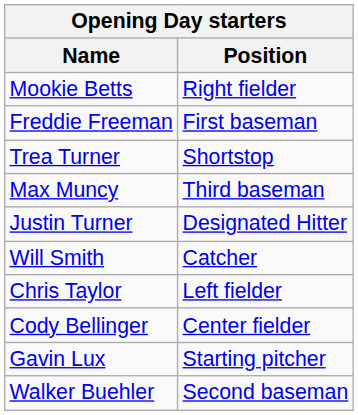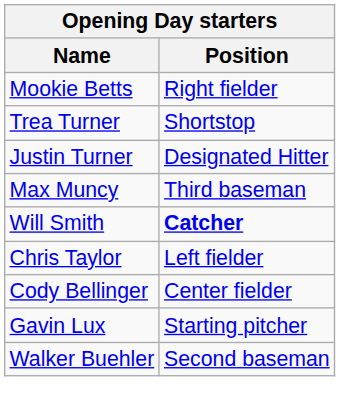 <table class="wikitable" style="text-align:left">
 <tr>
 <th colspan="2">Opening Day starters</th>
 </tr>
 <tr>
 <th>Name</th>
 <th>Position</th>
 </tr>
 <tr>
 <td><a href='#'>Mookie Betts</a></td>
 <td><a href='#'>Right fielder</a></td>
 </tr>
 <tr>
-<td><a href='#'>Freddie Freeman</a></td>
-<td><a href='#'>First baseman</a></td>
+<td><a href='#'>Trea Turner</a></td>
+<td><a href='#'>Shortstop</a></td>
 </tr>
 <tr>
-<td><a href='#'>Trea Turner</a></td>
-<td><a href='#'>Shortstop</a></td>
+<td><a href='#'>Justin Turner</a></td>
+<td><a href='#'>Designated Hitter</a></td>
 </tr>
 <tr>
 <td><a href='#'>Max Muncy</a></td>
 <td><a href='#'>Third baseman</a></td>
 </tr>
 <tr>
-<td><a href='#'>Justin Turner</a></td>
-<td><a href='#'>Designated Hitter</a></td>
-</tr>
-<tr>
 <td><a href='#'>Will Smith</a></td>
-<td><a href='#'>Catcher</a></td>
+<td><strong><a href='#'>Catcher</a></strong></td>
 </tr>
 <tr>
 <td><a href='#'>Chris Taylor</a></td>
 <td><a href='#'>Left fielder</a></td>
 </tr>
 <tr>
 <td><a href='#'>Cody Bellinger</a></td>
 <td><a href='#'>Center fielder</a></td>
 </tr>
 <tr>
 <td><a href='#'>Gavin Lux</a></td>
 <td><a href='#'>Starting pitcher</a></td>
 </tr>
 <tr>
 <td><a href='#'>Walker Buehler</a></td>
 <td><a href='#'>Second baseman</a></td>
 </tr>
 </table>
